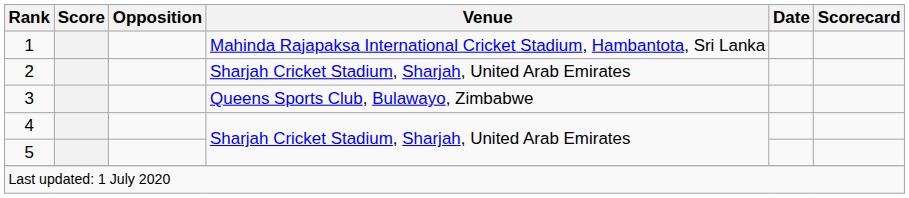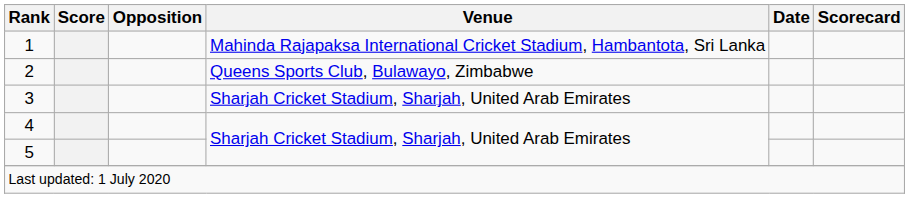 <table class="wikitable plainrowheaders sortable">
 <tr>
 <th scope=col>Rank</th>
 <th scope=col>Score</th>
 <th scope=col>Opposition</th>
 <th scope=col>Venue</th>
 <th scope=col>Date</th>
 <th scope=col>Scorecard</th>
 </tr>
 <tr>
 <td align=center>1</td>
 <th scope=row style=text-align:center;></th>
 <td></td>
 <td><a href='#'>Mahinda Rajapaksa International Cricket Stadium</a>, <a href='#'>Hambantota</a>, Sri Lanka</td>
 <td></td>
 <td></td>
 </tr>
 <tr>
 <td align=center>2</td>
 <th scope=row style=text-align:center;></th>
 <td></td>
-<td><a href='#'>Sharjah Cricket Stadium</a>, <a href='#'>Sharjah</a>, United Arab Emirates</td>
+<td><a href='#'>Queens Sports Club</a>, <a href='#'>Bulawayo</a>, Zimbabwe</td>
 <td></td>
 <td></td>
 </tr>
 <tr>
 <td align=center>3</td>
 <th scope=row style=text-align:center;></th>
 <td></td>
-<td><a href='#'>Queens Sports Club</a>, <a href='#'>Bulawayo</a>, Zimbabwe</td>
+<td><a href='#'>Sharjah Cricket Stadium</a>, <a href='#'>Sharjah</a>, United Arab Emirates</td>
 <td></td>
 <td></td>
 </tr>
 <tr>
 <td align=center>4</td>
 <th scope=row style=text-align:center;></th>
 <td></td>
 <td rowspan=2><a href='#'>Sharjah Cricket Stadium</a>, <a href='#'>Sharjah</a>, United Arab Emirates</td>
 <td></td>
 <td></td>
 </tr>
 <tr>
 <td align=center>5</td>
 <th scope=row style=text-align:center;></th>
 <td></td>
 <td></td>
 <td></td>
 </tr>
 <tr>
 </tr>
 <tr class=sortbottom>
 <td colspan=6><small>Last updated: 1 July 2020</small></td>
 </tr>
 </table>
